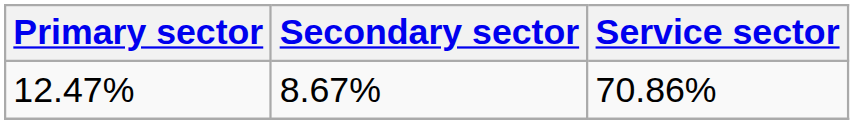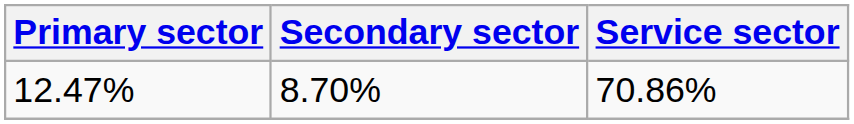 <table class="wikitable" border="1">
 <tr>
 <th><a href='#'>Primary sector</a></th>
 <th><a href='#'>Secondary sector</a></th>
 <th><a href='#'>Service sector</a></th>
 </tr>
 <tr>
 <td>12.47%</td>
-<td>8.67%</td>
+<td>8.70%</td>
 <td>70.86%</td>
 </tr>
 <tr>
 </tr>
 </table>
